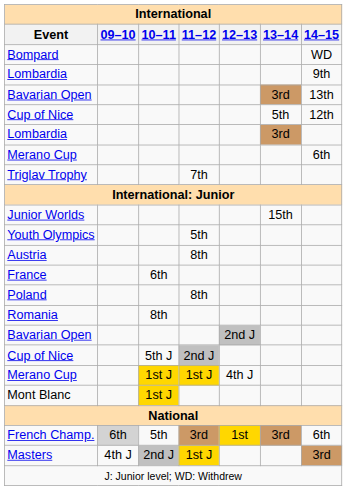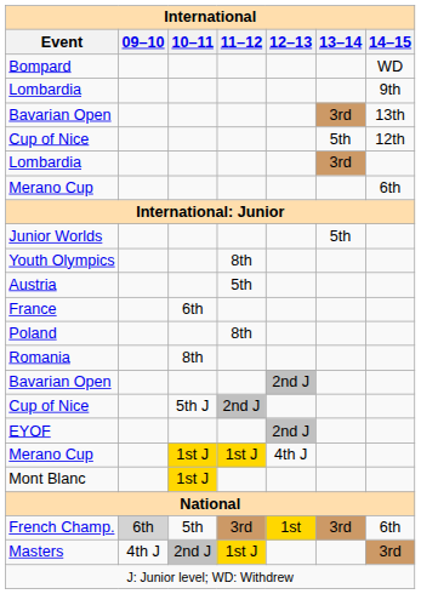 <table class="wikitable" style="text-align:center">
 <tr>
 <th style="background-color: #ffdead; " colspan=7 align=center>International</th>
 </tr>
 <tr>
 <th>Event</th>
 <th><a href='#'>09–10</a></th>
 <th><a href='#'>10–11</a></th>
 <th><a href='#'>11–12</a></th>
 <th><a href='#'>12–13</a></th>
 <th><a href='#'>13–14</a></th>
 <th><a href='#'>14–15</a></th>
 </tr>
 <tr>
 <td align=left> <a href='#'>Bompard</a></td>
 <td></td>
 <td></td>
 <td></td>
 <td></td>
 <td></td>
 <td>WD</td>
 </tr>
 <tr>
 <td align=left> <a href='#'>Lombardia</a></td>
 <td></td>
 <td></td>
 <td></td>
 <td></td>
 <td></td>
 <td>9th</td>
 </tr>
 <tr>
 <td align=left><a href='#'>Bavarian Open</a></td>
 <td></td>
 <td></td>
 <td></td>
 <td></td>
 <td bgcolor=cc9966>3rd</td>
 <td>13th</td>
 </tr>
 <tr>
 <td align=left><a href='#'>Cup of Nice</a></td>
 <td></td>
 <td></td>
 <td></td>
 <td></td>
 <td>5th</td>
 <td>12th</td>
 </tr>
 <tr>
 <td align=left><a href='#'>Lombardia</a></td>
 <td></td>
 <td></td>
 <td></td>
 <td></td>
 <td bgcolor=cc9966>3rd</td>
 <td></td>
 </tr>
 <tr>
 <td align=left><a href='#'>Merano Cup</a></td>
 <td></td>
 <td></td>
 <td></td>
 <td></td>
 <td></td>
 <td>6th</td>
 </tr>
 <tr>
-<td align=left><a href='#'>Triglav Trophy</a></td>
-<td></td>
-<td></td>
-<td>7th</td>
-<td></td>
-<td></td>
-<td></td>
-</tr>
-<tr>
 <th style="background-color: #ffdead; " colspan=7 align=center>International: Junior</th>
 </tr>
 <tr>
 <td align=left><a href='#'>Junior Worlds</a></td>
 <td></td>
 <td></td>
 <td></td>
 <td></td>
-<td>15th</td>
+<td>5th</td>
 <td></td>
 </tr>
 <tr>
 <td align=left><a href='#'>Youth Olympics</a></td>
 <td></td>
 <td></td>
-<td>5th</td>
+<td>8th</td>
 <td></td>
 <td></td>
 <td></td>
 </tr>
 <tr>
 <td align=left> <a href='#'>Austria</a></td>
 <td></td>
 <td></td>
-<td>8th</td>
+<td>5th</td>
 <td></td>
 <td></td>
 <td></td>
 </tr>
 <tr>
 <td align=left> <a href='#'>France</a></td>
 <td></td>
 <td>6th</td>
 <td></td>
 <td></td>
 <td></td>
 <td></td>
 </tr>
 <tr>
 <td align=left> <a href='#'>Poland</a></td>
 <td></td>
 <td></td>
 <td>8th</td>
 <td></td>
 <td></td>
 <td></td>
 </tr>
 <tr>
 <td align=left> <a href='#'>Romania</a></td>
 <td></td>
 <td>8th</td>
 <td></td>
 <td></td>
 <td></td>
 <td></td>
 </tr>
 <tr>
 <td align=left><a href='#'>Bavarian Open</a></td>
 <td></td>
 <td></td>
 <td></td>
 <td bgcolor=silver>2nd J</td>
 <td></td>
 <td></td>
 </tr>
 <tr>
 <td align=left><a href='#'>Cup of Nice</a></td>
 <td></td>
 <td>5th J</td>
 <td bgcolor=silver>2nd J</td>
 <td></td>
 <td></td>
 <td></td>
 </tr>
 <tr>
+<td align=left><a href='#'>EYOF</a></td>
+<td></td>
+<td></td>
+<td></td>
+<td bgcolor=silver>2nd J</td>
+<td></td>
+<td></td>
+</tr>
+<tr>
 <td align=left><a href='#'>Merano Cup</a></td>
 <td></td>
 <td bgcolor=gold>1st J</td>
 <td bgcolor=gold>1st J</td>
 <td>4th J</td>
 <td></td>
 <td></td>
 </tr>
 <tr>
 <td align=left>Mont Blanc</td>
 <td></td>
 <td bgcolor=gold>1st J</td>
 <td></td>
 <td></td>
 <td></td>
 <td></td>
 </tr>
 <tr>
 <th style="background-color: #ffdead; " colspan=7 align=center>National</th>
 </tr>
 <tr>
 <td align=left><a href='#'>French Champ.</a></td>
 <td style="background: lightgrey;">6th</td>
 <td>5th</td>
 <td bgcolor=cc9966>3rd</td>
 <td bgcolor=gold>1st</td>
 <td bgcolor=cc9966>3rd</td>
 <td>6th</td>
 </tr>
 <tr>
 <td align=left><a href='#'>Masters</a></td>
 <td>4th J</td>
 <td bgcolor=silver>2nd J</td>
 <td bgcolor=gold>1st J</td>
 <td></td>
 <td></td>
 <td bgcolor=cc9966>3rd</td>
 </tr>
 <tr>
 <td colspan=7 align=center><small> J: Junior level; WD: Withdrew </small></td>
 </tr>
 </table>
